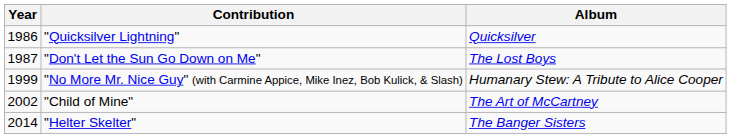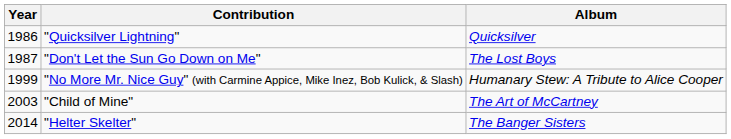 <table class="wikitable">
 <tr>
 <th>Year</th>
 <th>Contribution</th>
 <th>Album</th>
 </tr>
 <tr>
 <td>1986</td>
 <td>"<a href='#'>Quicksilver Lightning</a>"</td>
 <td><em><a href='#'>Quicksilver</a></em></td>
 </tr>
 <tr>
 <td>1987</td>
 <td>"<a href='#'>Don't Let the Sun Go Down on Me</a>"</td>
 <td><em><a href='#'>The Lost Boys</a></em></td>
 </tr>
 <tr>
 <td>1999</td>
 <td>"<a href='#'>No More Mr. Nice Guy</a>" <small>(with Carmine Appice, Mike Inez, Bob Kulick, & Slash)</small></td>
 <td><em>Humanary Stew: A Tribute to Alice Cooper</em></td>
 </tr>
 <tr>
-<td>2002</td>
+<td>2003</td>
 <td>"Child of Mine"</td>
 <td><em><a href='#'>The Art of McCartney</a></em></td>
 </tr>
 <tr>
 <td>2014</td>
 <td>"<a href='#'>Helter Skelter</a>"</td>
 <td><em><a href='#'>The Banger Sisters</a></em></td>
 </tr>
 </table>
